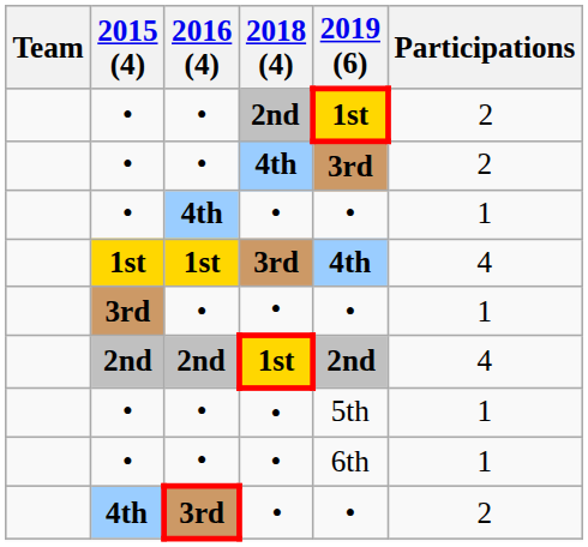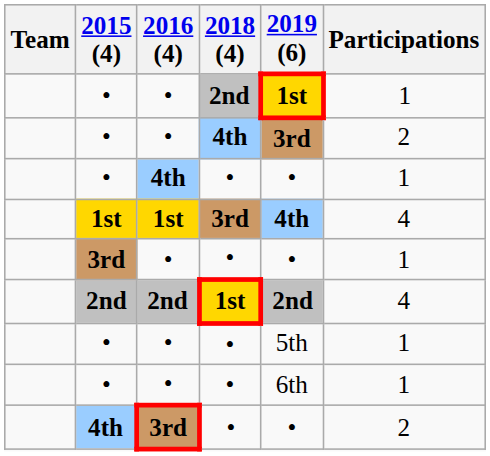 <table class="wikitable" style="text-align: center">
 <tr>
 <th>Team</th>
 <th><a href='#'>2015</a> <br>(4)</th>
 <th><a href='#'>2016</a> <br>(4)</th>
 <th><a href='#'>2018</a> <br>(4)</th>
 <th><a href='#'>2019</a> <br>(6)</th>
 <th>Participations</th>
 </tr>
 <tr>
 <td align=left></td>
 <td>•</td>
 <td>•</td>
 <td bgcolor=Silver><strong>2nd</strong></td>
 <td style="border:3px solid red" bgcolor=Gold><strong>1st</strong></td>
-<td>2</td>
+<td>1</td>
 </tr>
 <tr>
 <td align=left></td>
 <td>•</td>
 <td>•</td>
 <td bgcolor=#9acdff><strong>4th</strong></td>
 <td bgcolor=#cc9966><strong>3rd</strong></td>
 <td>2</td>
 </tr>
 <tr>
 <td align=left></td>
 <td>•</td>
 <td bgcolor=#9acdff><strong>4th</strong></td>
 <td>•</td>
 <td>•</td>
 <td>1</td>
 </tr>
 <tr>
 <td align=left></td>
 <td bgcolor=Gold><strong>1st</strong></td>
 <td bgcolor=Gold><strong>1st</strong></td>
 <td bgcolor=#cc9966><strong>3rd</strong></td>
 <td bgcolor=#9acdff><strong>4th</strong></td>
 <td>4</td>
 </tr>
 <tr>
 <td align=left></td>
 <td bgcolor=#cc9966><strong>3rd</strong></td>
 <td>•</td>
 <td>•</td>
 <td>•</td>
 <td>1</td>
 </tr>
 <tr>
 <td align=left></td>
 <td bgcolor=Silver><strong>2nd</strong></td>
 <td bgcolor=Silver><strong>2nd</strong></td>
 <td style="border:3px solid red" bgcolor=Gold><strong>1st</strong></td>
 <td bgcolor=Silver><strong>2nd</strong></td>
 <td>4</td>
 </tr>
 <tr>
 <td align=left></td>
 <td>•</td>
 <td>•</td>
 <td>•</td>
 <td>5th</td>
 <td>1</td>
 </tr>
 <tr>
 <td align=left></td>
 <td>•</td>
 <td>•</td>
 <td>•</td>
 <td>6th</td>
 <td>1</td>
 </tr>
 <tr>
 <td align=left></td>
 <td bgcolor=#9acdff><strong>4th</strong></td>
 <td style="border:3px solid red" bgcolor=#cc9966><strong>3rd</strong></td>
 <td>•</td>
 <td>•</td>
 <td>2</td>
 </tr>
 </table>
